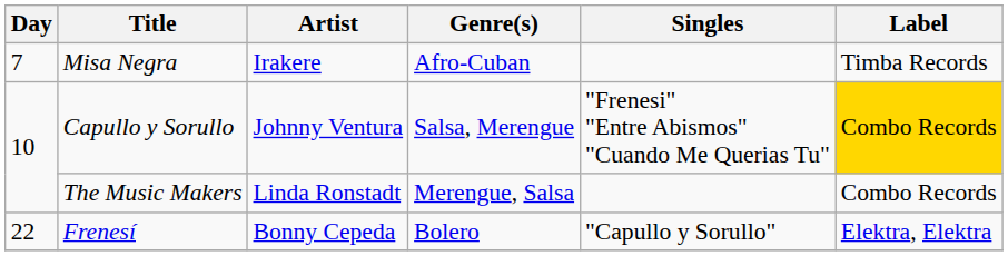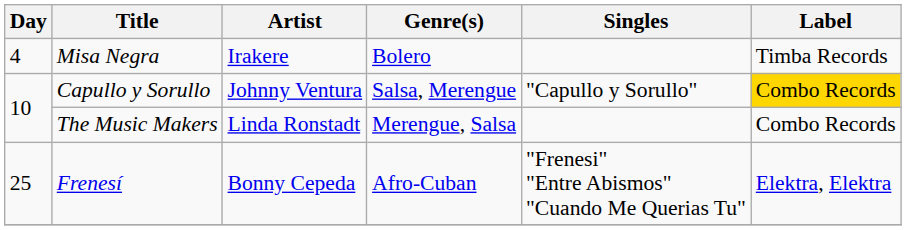 <table class="wikitable sortable" style="text-align: left;">
 <tr>
 <th>Day</th>
 <th>Title</th>
 <th>Artist</th>
 <th>Genre(s)</th>
 <th>Singles</th>
 <th>Label</th>
 </tr>
 <tr>
-<td>7</td>
+<td>4</td>
 <td><em>Misa Negra</em></td>
 <td><a href='#'>Irakere</a></td>
-<td><a href='#'>Afro-Cuban</a></td>
+<td><a href='#'>Bolero</a></td>
 <td></td>
 <td>Timba Records</td>
 </tr>
 <tr>
 <td rowspan="2">10</td>
 <td><em>Capullo y Sorullo</em></td>
 <td><a href='#'>Johnny Ventura</a></td>
 <td><a href='#'>Salsa</a>, <a href='#'>Merengue</a></td>
-<td>"Frenesi"<br>"Entre Abismos"<br>"Cuando Me Querias Tu"</td>
+<td>"Capullo y Sorullo"</td>
 <td style="background: gold;">Combo Records</td>
 </tr>
 <tr>
 <td><em>The Music Makers</em></td>
 <td><a href='#'>Linda Ronstadt</a></td>
 <td><a href='#'>Merengue</a>, <a href='#'>Salsa</a></td>
 <td></td>
 <td>Combo Records</td>
 </tr>
 <tr>
-<td>22</td>
+<td>25</td>
 <td><em><a href='#'>Frenesí</a></em></td>
 <td><a href='#'>Bonny Cepeda</a></td>
-<td><a href='#'>Bolero</a></td>
-<td>"Capullo y Sorullo"</td>
+<td><a href='#'>Afro-Cuban</a></td>
+<td>"Frenesi"<br>"Entre Abismos"<br>"Cuando Me Querias Tu"</td>
 <td><a href='#'>Elektra</a>, <a href='#'>Elektra</a></td>
 </tr>
 <tr>
 </tr>
 </table>
